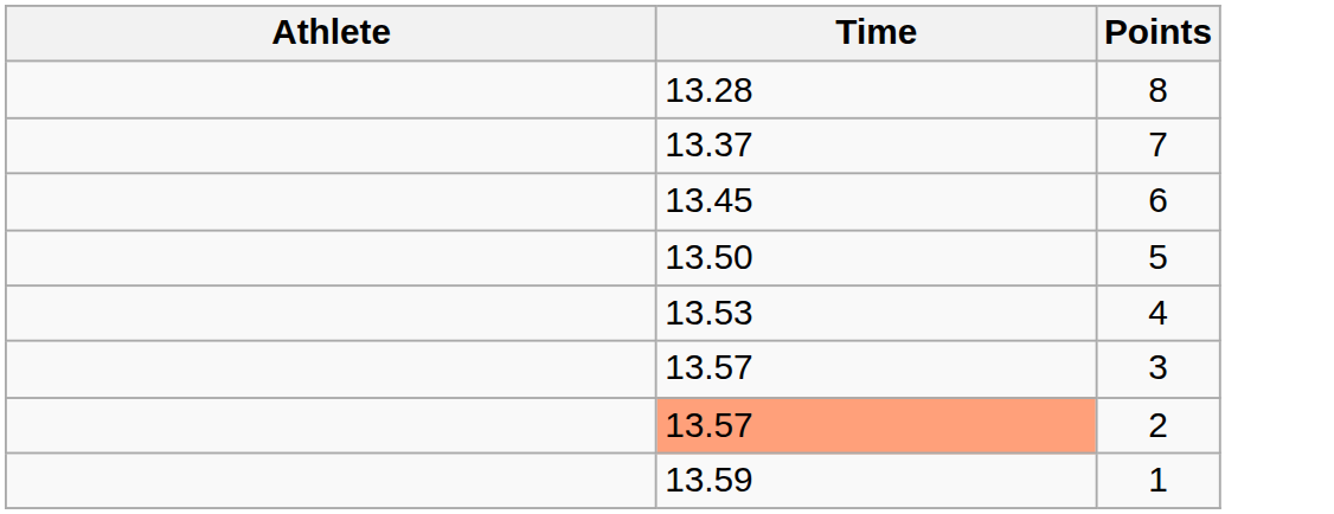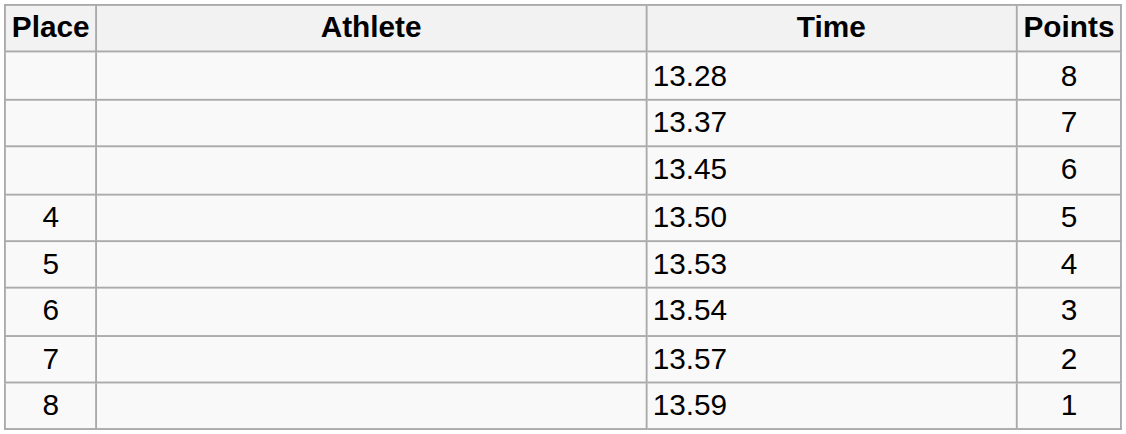 <table class=wikitable>
 <tr>
+<th>Place</th>
 <th style="width:18em">Athlete</th>
 <th style="width:12em">Time</th>
 <th>Points</th>
 </tr>
 <tr>
+<td align=center></td>
 <td></td>
 <td>13.28</td>
 <td align=center>8</td>
 </tr>
 <tr>
+<td align=center></td>
 <td></td>
 <td>13.37</td>
 <td align=center>7</td>
 </tr>
 <tr>
+<td align=center></td>
 <td></td>
 <td>13.45</td>
 <td align=center>6</td>
 </tr>
 <tr>
+<td align=center>4</td>
 <td></td>
 <td>13.50</td>
 <td align=center>5</td>
 </tr>
 <tr>
+<td align=center>5</td>
 <td></td>
 <td>13.53</td>
 <td align=center>4</td>
 </tr>
 <tr>
+<td align=center>6</td>
 <td></td>
-<td>13.57</td>
+<td>13.54</td>
 <td align=center>3</td>
 </tr>
 <tr>
+<td align=center>7</td>
 <td></td>
-<td style="background: lightsalmon;">13.57</td>
+<td>13.57</td>
 <td align=center>2</td>
 </tr>
 <tr>
+<td align=center>8</td>
 <td></td>
 <td>13.59</td>
 <td align=center>1</td>
 </tr>
 </table>
